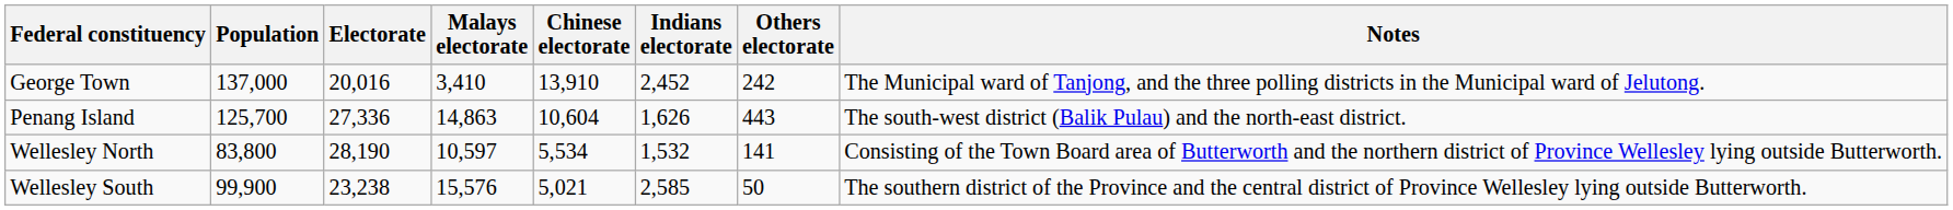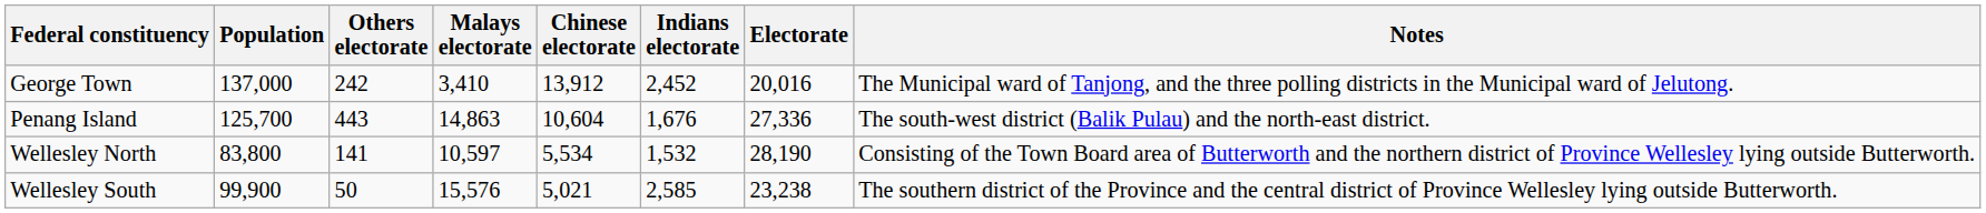 <table class="wikitable sortable">
 <tr>
 <th>Federal constituency</th>
 <th>Population</th>
-<th>Electorate</th>
+<th>Others<br>electorate</th>
 <th>Malays<br>electorate</th>
 <th>Chinese<br>electorate</th>
 <th>Indians<br>electorate</th>
-<th>Others<br>electorate</th>
+<th>Electorate</th>
 <th>Notes</th>
 </tr>
 <tr>
 <td>George Town</td>
 <td>137,000</td>
+<td>242</td>
+<td>3,410</td>
+<td>13,912</td>
+<td>2,452</td>
 <td>20,016</td>
-<td>3,410</td>
-<td>13,910</td>
-<td>2,452</td>
-<td>242</td>
 <td>The Municipal ward of <a href='#'>Tanjong</a>, and the three polling districts in the Municipal ward of <a href='#'>Jelutong</a>.</td>
 </tr>
 <tr>
 <td>Penang Island</td>
 <td>125,700</td>
-<td>27,336</td>
+<td>443</td>
 <td>14,863</td>
 <td>10,604</td>
-<td>1,626</td>
-<td>443</td>
+<td>1,676</td>
+<td>27,336</td>
 <td>The south-west district (<a href='#'>Balik Pulau</a>) and the north-east district.</td>
 </tr>
 <tr>
 <td>Wellesley North</td>
 <td>83,800</td>
-<td>28,190</td>
+<td>141</td>
 <td>10,597</td>
 <td>5,534</td>
 <td>1,532</td>
-<td>141</td>
+<td>28,190</td>
 <td>Consisting of the Town Board area of <a href='#'>Butterworth</a> and the northern district of <a href='#'>Province Wellesley</a> lying outside Butterworth.</td>
 </tr>
 <tr>
 <td>Wellesley South</td>
 <td>99,900</td>
-<td>23,238</td>
+<td>50</td>
 <td>15,576</td>
 <td>5,021</td>
 <td>2,585</td>
-<td>50</td>
+<td>23,238</td>
 <td>The southern district of the Province and the central district of Province Wellesley lying outside Butterworth.</td>
 </tr>
 </table>
